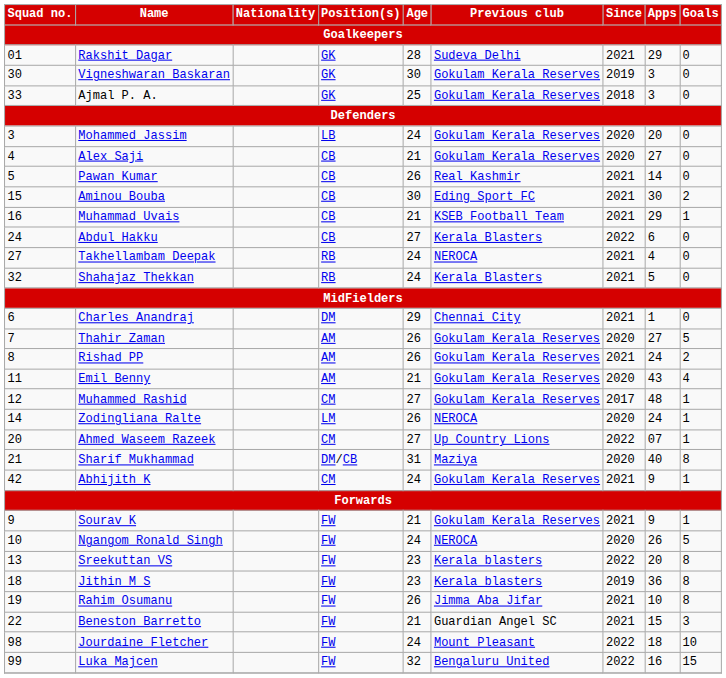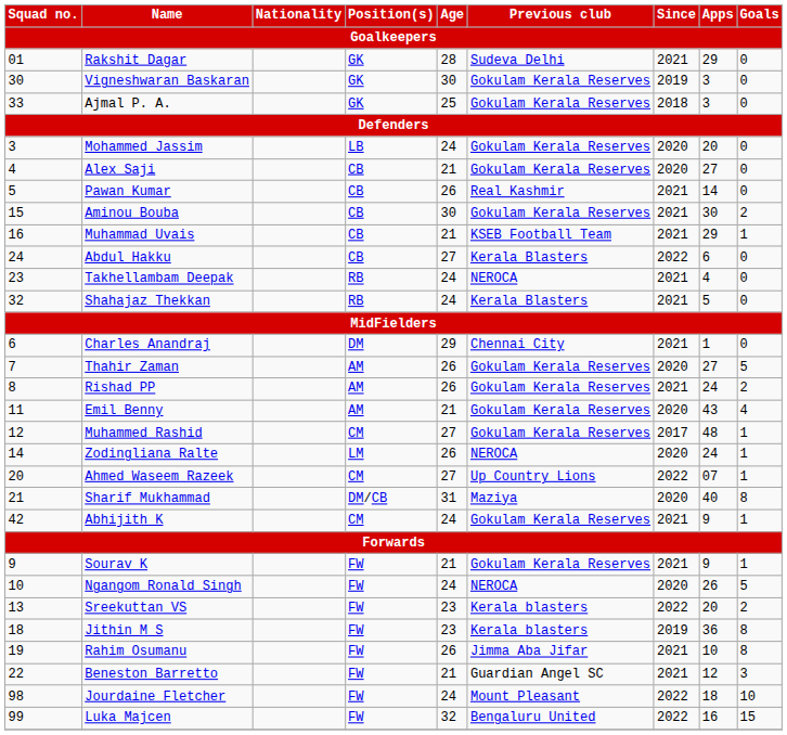 <table class="wikitable" style="text-align:left; font-size:90%;">
 <tr>
 <th style="background:#d50000; color:white; text-align:center;">Squad no.</th>
 <th style="background:#d50000; color:white; text-align:center;">Name</th>
 <th style="background:#d50000; color:white; text-align:center;">Nationality</th>
 <th style="background:#d50000; color:white; text-align:center;">Position(s)</th>
 <th style="background:#d50000; color:white; text-align:center;">Age</th>
 <th style="background:#d50000; color:white; text-align:center;">Previous club</th>
 <th style="background:#d50000; color:white; text-align:center;">Since</th>
 <th style="background:#d50000; color:white; text-align:center;">Apps</th>
 <th style="background:#d50000; color:white; text-align:center;">Goals</th>
 </tr>
 <tr>
 <th colspan="10" style="background:#d50000; color:white; text-align:center"><strong>Goalkeepers</strong></th>
 </tr>
 <tr>
 <td>01</td>
 <td><a href='#'>Rakshit Dagar</a></td>
 <td></td>
 <td><a href='#'>GK</a></td>
 <td>28</td>
 <td> <a href='#'>Sudeva Delhi</a></td>
 <td>2021</td>
 <td>29</td>
 <td>0</td>
 </tr>
 <tr>
 <td>30</td>
 <td><a href='#'>Vigneshwaran Baskaran</a></td>
 <td></td>
 <td><a href='#'>GK</a></td>
 <td>30</td>
 <td><a href='#'>Gokulam Kerala Reserves</a></td>
 <td>2019</td>
 <td>3</td>
 <td>0</td>
 </tr>
 <tr>
 <td>33</td>
 <td>Ajmal P. A.</td>
 <td></td>
 <td><a href='#'>GK</a></td>
 <td>25</td>
 <td><a href='#'>Gokulam Kerala Reserves</a></td>
 <td>2018</td>
 <td>3</td>
 <td>0</td>
 </tr>
 <tr>
 <th colspan="10" style="background:#d50000; color:white; text-align:center"><strong>Defenders</strong></th>
 </tr>
 <tr>
 <td>3</td>
 <td><a href='#'>Mohammed Jassim</a></td>
 <td></td>
 <td><a href='#'>LB</a></td>
 <td>24</td>
 <td><a href='#'>Gokulam Kerala Reserves</a></td>
 <td>2020</td>
 <td>20</td>
 <td>0</td>
 </tr>
 <tr>
 <td>4</td>
 <td><a href='#'>Alex Saji</a></td>
 <td></td>
 <td><a href='#'>CB</a></td>
 <td>21</td>
 <td><a href='#'>Gokulam Kerala Reserves</a></td>
 <td>2020</td>
 <td>27</td>
 <td>0</td>
 </tr>
 <tr>
 <td>5</td>
 <td><a href='#'>Pawan Kumar</a></td>
 <td></td>
 <td><a href='#'>CB</a></td>
 <td>26</td>
 <td> <a href='#'>Real Kashmir</a></td>
 <td>2021</td>
 <td>14</td>
 <td>0</td>
 </tr>
 <tr>
 <td>15</td>
 <td><a href='#'>Aminou Bouba</a></td>
 <td></td>
 <td><a href='#'>CB</a></td>
 <td>30</td>
-<td> <a href='#'>Eding Sport FC</a></td>
+<td><a href='#'>Gokulam Kerala Reserves</a></td>
 <td>2021</td>
 <td>30</td>
 <td>2</td>
 </tr>
 <tr>
 <td>16</td>
 <td><a href='#'>Muhammad Uvais</a></td>
 <td></td>
 <td><a href='#'>CB</a></td>
 <td>21</td>
 <td> <a href='#'>KSEB Football Team</a></td>
 <td>2021</td>
 <td>29</td>
 <td>1</td>
 </tr>
 <tr>
 <td>24</td>
 <td><a href='#'>Abdul Hakku</a></td>
 <td></td>
 <td><a href='#'>CB</a></td>
 <td>27</td>
 <td> <a href='#'>Kerala Blasters</a></td>
 <td>2022</td>
 <td>6</td>
 <td>0</td>
 </tr>
 <tr>
-<td>27</td>
+<td>23</td>
 <td><a href='#'>Takhellambam Deepak</a></td>
 <td></td>
 <td><a href='#'>RB</a></td>
 <td>24</td>
 <td> <a href='#'>NEROCA</a></td>
 <td>2021</td>
 <td>4</td>
 <td>0</td>
 </tr>
 <tr>
 <td>32</td>
 <td><a href='#'>Shahajaz Thekkan</a></td>
 <td></td>
 <td><a href='#'>RB</a></td>
 <td>24</td>
 <td> <a href='#'>Kerala Blasters</a></td>
 <td>2021</td>
 <td>5</td>
 <td>0</td>
 </tr>
 <tr>
 <th colspan="10" style="background:#d50000; color:white; text-align:center"><strong>MidFielders</strong></th>
 </tr>
 <tr>
 <td>6</td>
 <td><a href='#'>Charles Anandraj</a></td>
 <td></td>
 <td><a href='#'>DM</a></td>
 <td>29</td>
 <td> <a href='#'>Chennai City</a></td>
 <td>2021</td>
 <td>1</td>
 <td>0</td>
 </tr>
 <tr>
 <td>7</td>
 <td><a href='#'>Thahir Zaman</a></td>
 <td></td>
 <td><a href='#'>AM</a></td>
 <td>26</td>
 <td><a href='#'>Gokulam Kerala Reserves</a></td>
 <td>2020</td>
 <td>27</td>
 <td>5</td>
 </tr>
 <tr>
 <td>8</td>
 <td><a href='#'>Rishad PP</a></td>
 <td></td>
 <td><a href='#'>AM</a></td>
 <td>26</td>
 <td><a href='#'>Gokulam Kerala Reserves</a></td>
 <td>2021</td>
 <td>24</td>
 <td>2</td>
 </tr>
 <tr>
 <td>11</td>
 <td><a href='#'>Emil Benny</a></td>
 <td></td>
 <td><a href='#'>AM</a></td>
 <td>21</td>
 <td><a href='#'>Gokulam Kerala Reserves</a></td>
 <td>2020</td>
 <td>43</td>
 <td>4</td>
 </tr>
 <tr>
 <td>12</td>
 <td><a href='#'>Muhammed Rashid</a></td>
 <td></td>
 <td><a href='#'>CM</a></td>
 <td>27</td>
 <td><a href='#'>Gokulam Kerala Reserves</a></td>
 <td>2017</td>
 <td>48</td>
 <td>1</td>
 </tr>
 <tr>
 <td>14</td>
 <td><a href='#'>Zodingliana Ralte</a></td>
 <td></td>
 <td><a href='#'>LM</a></td>
 <td>26</td>
 <td> <a href='#'>NEROCA</a></td>
 <td>2020</td>
 <td>24</td>
 <td>1</td>
 </tr>
 <tr>
 <td>20</td>
 <td><a href='#'>Ahmed Waseem Razeek</a></td>
 <td></td>
 <td><a href='#'>CM</a></td>
 <td>27</td>
 <td> <a href='#'>Up Country Lions</a></td>
 <td>2022</td>
 <td>07</td>
 <td>1</td>
 </tr>
 <tr>
 <td>21</td>
 <td><a href='#'>Sharif Mukhammad</a></td>
 <td></td>
 <td><a href='#'>DM</a>/<a href='#'>CB</a></td>
 <td>31</td>
 <td> <a href='#'>Maziya</a></td>
 <td>2020</td>
 <td>40</td>
 <td>8</td>
 </tr>
 <tr>
 <td>42</td>
 <td><a href='#'>Abhijith K</a></td>
 <td></td>
 <td><a href='#'>CM</a></td>
 <td>24</td>
 <td><a href='#'>Gokulam Kerala Reserves</a></td>
 <td>2021</td>
 <td>9</td>
 <td>1</td>
 </tr>
 <tr>
 <th colspan="10" style="background:#d50000; color:white; text-align:center"><strong>Forwards</strong></th>
 </tr>
 <tr>
 <td>9</td>
 <td><a href='#'>Sourav K</a></td>
 <td></td>
 <td><a href='#'>FW</a></td>
 <td>21</td>
 <td><a href='#'>Gokulam Kerala Reserves</a></td>
 <td>2021</td>
 <td>9</td>
 <td>1</td>
 </tr>
 <tr>
 <td>10</td>
 <td><a href='#'>Ngangom Ronald Singh</a></td>
 <td></td>
 <td><a href='#'>FW</a></td>
 <td>24</td>
 <td> <a href='#'>NEROCA</a></td>
 <td>2020</td>
 <td>26</td>
 <td>5</td>
 </tr>
 <tr>
 <td>13</td>
 <td><a href='#'>Sreekuttan VS</a></td>
 <td></td>
 <td><a href='#'>FW</a></td>
 <td>23</td>
 <td><a href='#'>Kerala blasters</a></td>
 <td>2022</td>
 <td>20</td>
-<td>8</td>
+<td>2</td>
 </tr>
 <tr>
 <td>18</td>
 <td><a href='#'>Jithin M S</a></td>
 <td></td>
 <td><a href='#'>FW</a></td>
 <td>23</td>
 <td><a href='#'>Kerala blasters</a></td>
 <td>2019</td>
 <td>36</td>
 <td>8</td>
 </tr>
 <tr>
 <td>19</td>
 <td><a href='#'>Rahim Osumanu</a></td>
 <td></td>
 <td><a href='#'>FW</a></td>
 <td>26</td>
 <td> <a href='#'>Jimma Aba Jifar</a></td>
 <td>2021</td>
 <td>10</td>
 <td>8</td>
 </tr>
 <tr>
 <td>22</td>
 <td><a href='#'>Beneston Barretto</a></td>
 <td></td>
 <td><a href='#'>FW</a></td>
 <td>21</td>
 <td> Guardian Angel SC</td>
 <td>2021</td>
-<td>15</td>
+<td>12</td>
 <td>3</td>
 </tr>
 <tr>
 <td>98</td>
 <td><a href='#'>Jourdaine Fletcher</a></td>
 <td></td>
 <td><a href='#'>FW</a></td>
 <td>24</td>
 <td> <a href='#'>Mount Pleasant</a></td>
 <td>2022</td>
 <td>18</td>
 <td>10</td>
 </tr>
 <tr>
 <td>99</td>
 <td><a href='#'>Luka Majcen</a></td>
 <td></td>
 <td><a href='#'>FW</a></td>
 <td>32</td>
 <td> <a href='#'>Bengaluru United</a></td>
 <td>2022</td>
 <td>16</td>
 <td>15</td>
 </tr>
 <tr>
 </tr>
 </table>
